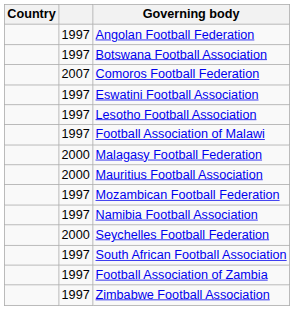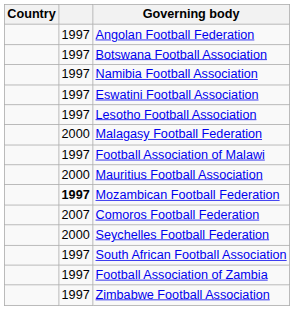 <table class="wikitable sortable" valign="top">
 <tr>
 <th>Country</th>
 <th></th>
 <th>Governing body</th>
 </tr>
 <tr>
 <td></td>
 <td>1997</td>
 <td><a href='#'>Angolan Football Federation</a></td>
 </tr>
 <tr>
 <td></td>
 <td>1997</td>
 <td><a href='#'>Botswana Football Association</a></td>
 </tr>
 <tr>
 <td></td>
-<td>2007</td>
-<td><a href='#'>Comoros Football Federation</a></td>
+<td>1997</td>
+<td><a href='#'>Namibia Football Association</a></td>
 </tr>
 <tr>
 <td></td>
 <td>1997</td>
 <td><a href='#'>Eswatini Football Association</a></td>
 </tr>
 <tr>
 <td></td>
 <td>1997</td>
 <td><a href='#'>Lesotho Football Association</a></td>
 </tr>
 <tr>
 <td></td>
-<td>1997</td>
-<td><a href='#'>Football Association of Malawi</a></td>
+<td>2000</td>
+<td><a href='#'>Malagasy Football Federation</a></td>
 </tr>
 <tr>
 <td></td>
-<td>2000</td>
-<td><a href='#'>Malagasy Football Federation</a></td>
+<td>1997</td>
+<td><a href='#'>Football Association of Malawi</a></td>
 </tr>
 <tr>
 <td></td>
 <td>2000</td>
 <td><a href='#'>Mauritius Football Association</a></td>
 </tr>
 <tr>
 <td></td>
-<td>1997</td>
+<td><strong>1997</strong></td>
 <td><a href='#'>Mozambican Football Federation</a></td>
 </tr>
 <tr>
 <td></td>
-<td>1997</td>
-<td><a href='#'>Namibia Football Association</a></td>
+<td>2007</td>
+<td><a href='#'>Comoros Football Federation</a></td>
 </tr>
 <tr>
 <td></td>
 <td>2000</td>
 <td><a href='#'>Seychelles Football Federation</a></td>
 </tr>
 <tr>
 <td></td>
 <td>1997</td>
 <td><a href='#'>South African Football Association</a></td>
 </tr>
 <tr>
 <td></td>
 <td>1997</td>
 <td><a href='#'>Football Association of Zambia</a></td>
 </tr>
 <tr>
 <td></td>
 <td>1997</td>
 <td><a href='#'>Zimbabwe Football Association</a></td>
 </tr>
 </table>
